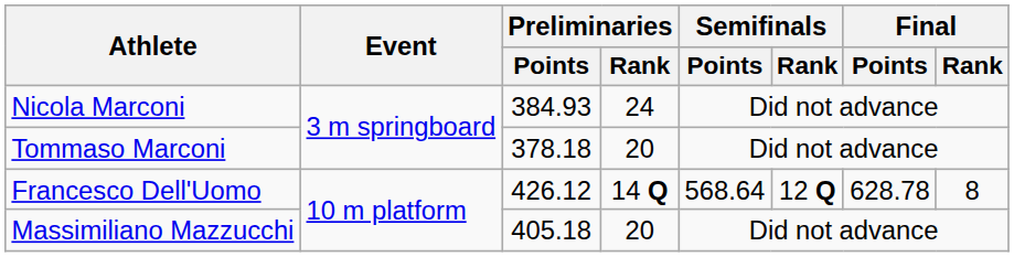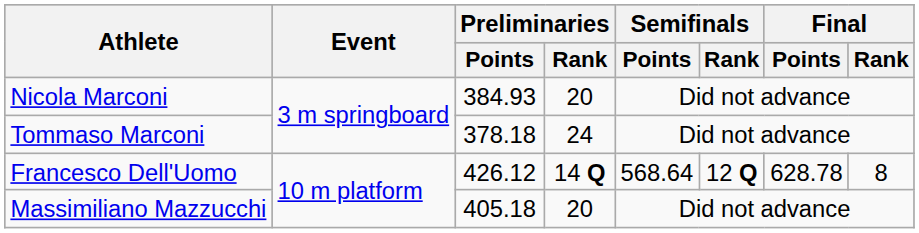 <table class=wikitable style="font-size:90%">
 <tr>
 <th rowspan="2">Athlete</th>
 <th rowspan="2">Event</th>
 <th colspan="2">Preliminaries</th>
 <th colspan="2">Semifinals</th>
 <th colspan="2">Final</th>
 </tr>
 <tr style="font-size:95%">
 <th>Points</th>
 <th>Rank</th>
 <th>Points</th>
 <th>Rank</th>
 <th>Points</th>
 <th>Rank</th>
 </tr>
 <tr align=center>
 <td align=left><a href='#'>Nicola Marconi</a></td>
 <td align=left rowspan=2><a href='#'>3 m springboard</a></td>
 <td>384.93</td>
-<td>24</td>
+<td>20</td>
 <td colspan=4>Did not advance</td>
 </tr>
 <tr align=center>
 <td align=left><a href='#'>Tommaso Marconi</a></td>
 <td>378.18</td>
-<td>20</td>
+<td>24</td>
 <td colspan=4>Did not advance</td>
 </tr>
 <tr align=center>
 <td align=left><a href='#'>Francesco Dell'Uomo</a></td>
 <td align=left rowspan=2><a href='#'>10 m platform</a></td>
 <td>426.12</td>
 <td>14 <strong>Q</strong></td>
 <td>568.64</td>
 <td>12 <strong>Q</strong></td>
 <td>628.78</td>
 <td>8</td>
 </tr>
 <tr align=center>
 <td align=left><a href='#'>Massimiliano Mazzucchi</a></td>
 <td>405.18</td>
 <td>20</td>
 <td colspan=4>Did not advance</td>
 </tr>
 </table>
